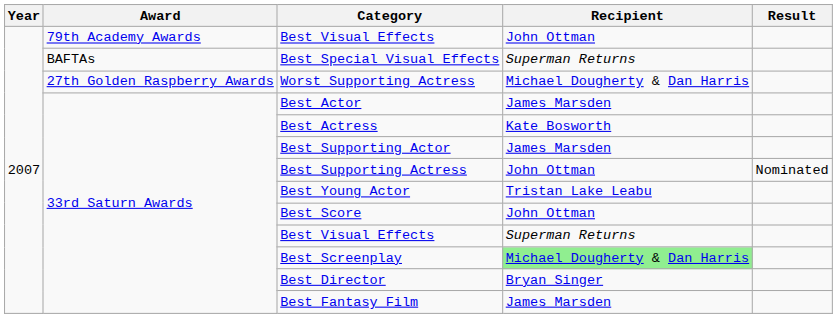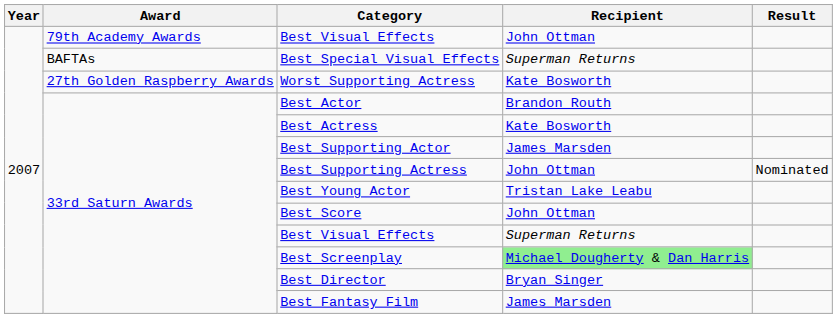 <table class="wikitable">
 <tr>
 <th>Year</th>
 <th>Award</th>
 <th>Category</th>
 <th>Recipient</th>
 <th>Result</th>
 </tr>
 <tr>
 <td rowspan="13">2007</td>
 <td rowspan="1"><a href='#'>79th Academy Awards</a></td>
 <td><a href='#'>Best Visual Effects</a></td>
 <td><a href='#'>John Ottman</a></td>
 <td></td>
 </tr>
 <tr>
 <td rowspan="1">BAFTAs</td>
 <td><a href='#'>Best Special Visual Effects</a></td>
 <td><em>Superman Returns</em></td>
 <td></td>
 </tr>
 <tr>
 <td rowspan="1"><a href='#'>27th Golden Raspberry Awards</a></td>
 <td><a href='#'>Worst Supporting Actress</a></td>
-<td><a href='#'>Michael Dougherty</a> & <a href='#'>Dan Harris</a></td>
+<td><a href='#'>Kate Bosworth</a></td>
 <td></td>
 </tr>
 <tr>
 <td rowspan="10"><a href='#'>33rd Saturn Awards</a></td>
 <td><a href='#'>Best Actor</a></td>
-<td><a href='#'>James Marsden</a></td>
+<td><a href='#'>Brandon Routh</a></td>
 <td></td>
 </tr>
 <tr>
 <td><a href='#'>Best Actress</a></td>
 <td><a href='#'>Kate Bosworth</a></td>
 <td></td>
 </tr>
 <tr>
 <td><a href='#'>Best Supporting Actor</a></td>
 <td><a href='#'>James Marsden</a></td>
 <td></td>
 </tr>
 <tr>
 <td><a href='#'>Best Supporting Actress</a></td>
 <td><a href='#'>John Ottman</a></td>
 <td>Nominated</td>
 </tr>
 <tr>
 <td><a href='#'>Best Young Actor</a></td>
 <td><a href='#'>Tristan Lake Leabu</a></td>
 <td></td>
 </tr>
 <tr>
 <td><a href='#'>Best Score</a></td>
 <td><a href='#'>John Ottman</a></td>
 <td></td>
 </tr>
 <tr>
 <td><a href='#'>Best Visual Effects</a></td>
 <td><em>Superman Returns</em></td>
 <td></td>
 </tr>
 <tr>
 <td><a href='#'>Best Screenplay</a></td>
 <td style="background: lightgreen;"><a href='#'>Michael Dougherty</a> & <a href='#'>Dan Harris</a></td>
 <td></td>
 </tr>
 <tr>
 <td><a href='#'>Best Director</a></td>
 <td><a href='#'>Bryan Singer</a></td>
 <td></td>
 </tr>
 <tr>
 <td><a href='#'>Best Fantasy Film</a></td>
 <td><a href='#'>James Marsden</a></td>
 <td></td>
 </tr>
 </table>
